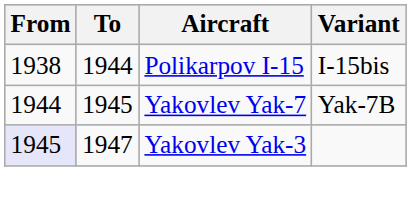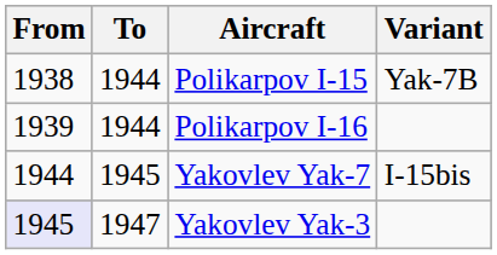 <table class="wikitable">
 <tr>
 <th>From</th>
 <th>To</th>
 <th>Aircraft</th>
 <th>Variant</th>
 </tr>
 <tr>
 <td>1938</td>
 <td>1944</td>
 <td><a href='#'>Polikarpov I-15</a></td>
-<td>I-15bis</td>
+<td>Yak-7B</td>
+</tr>
+<tr>
+<td>1939</td>
+<td>1944</td>
+<td><a href='#'>Polikarpov I-16</a></td>
+<td></td>
 </tr>
 <tr>
 <td>1944</td>
 <td>1945</td>
 <td><a href='#'>Yakovlev Yak-7</a></td>
-<td>Yak-7B</td>
+<td>I-15bis</td>
 </tr>
 <tr>
 <td style="background: lavender;">1945</td>
 <td>1947</td>
 <td><a href='#'>Yakovlev Yak-3</a></td>
 <td></td>
 </tr>
 </table>
